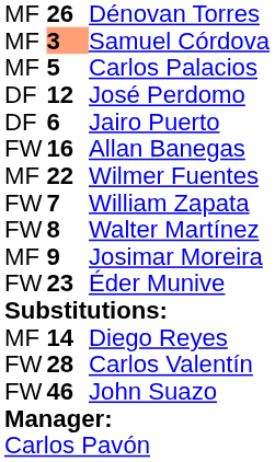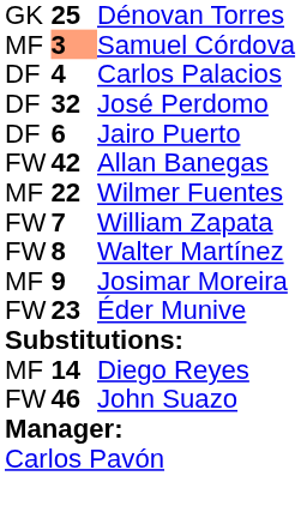 <table style = "font-size: 90%" cellspacing = "0" cellpadding = "0">
 <tr>
 <td colspan = 4></td>
 </tr>
 <tr>
 <th style="width:25px;"></th>
 <th style="width:25px;"></th>
 </tr>
 <tr>
-<td>MF</td>
-<td><strong>26</strong></td>
+<td>GK</td>
+<td><strong>25</strong></td>
 <td> <a href='#'>Dénovan Torres</a></td>
 </tr>
 <tr>
 <td>MF</td>
 <td style="background: lightsalmon;"><strong>3</strong></td>
 <td> <a href='#'>Samuel Córdova</a></td>
 <td></td>
 <td></td>
 </tr>
 <tr>
-<td>MF</td>
-<td><strong>5</strong></td>
+<td>DF</td>
+<td><strong>4</strong></td>
 <td> <a href='#'>Carlos Palacios</a></td>
 <td></td>
 <td></td>
 </tr>
 <tr>
 <td>DF</td>
-<td><strong>12</strong></td>
+<td><strong>32</strong></td>
 <td> <a href='#'>José Perdomo</a></td>
 <td></td>
 <td></td>
 </tr>
 <tr>
 <td>DF</td>
 <td><strong>6</strong></td>
 <td> <a href='#'>Jairo Puerto</a></td>
 </tr>
 <tr>
 <td>FW</td>
-<td><strong>16</strong></td>
+<td><strong>42</strong></td>
 <td> <a href='#'>Allan Banegas</a></td>
 </tr>
 <tr>
 <td>MF</td>
 <td><strong>22</strong></td>
 <td> <a href='#'>Wilmer Fuentes</a></td>
 <td></td>
 <td></td>
 </tr>
 <tr>
 <td>FW</td>
 <td><strong>7</strong></td>
 <td> <a href='#'>William Zapata</a></td>
 <td></td>
 <td></td>
 </tr>
 <tr>
 <td>FW</td>
 <td><strong>8</strong></td>
 <td> <a href='#'>Walter Martínez</a></td>
 <td></td>
 <td></td>
 </tr>
 <tr>
 <td>MF</td>
 <td><strong>9</strong></td>
 <td> <a href='#'>Josimar Moreira</a></td>
 <td></td>
 <td></td>
 </tr>
 <tr>
 <td>FW</td>
 <td><strong>23</strong></td>
 <td> <a href='#'>Éder Munive</a></td>
 </tr>
 <tr>
 <td colspan = 3><strong>Substitutions:</strong></td>
 </tr>
 <tr>
 <td>MF</td>
 <td><strong>14</strong></td>
 <td> <a href='#'>Diego Reyes</a></td>
 <td></td>
 <td></td>
 </tr>
 <tr>
 <td>FW</td>
-<td><strong>28</strong></td>
-<td> <a href='#'>Carlos Valentín</a></td>
-<td></td>
-<td></td>
-<td></td>
-<td></td>
-</tr>
-<tr>
-<td>FW</td>
 <td><strong>46</strong></td>
 <td> <a href='#'>John Suazo</a></td>
 <td></td>
 <td></td>
 </tr>
 <tr>
 <td colspan = 3><strong>Manager:</strong></td>
 </tr>
 <tr>
 <td colspan = 3> <a href='#'>Carlos Pavón</a></td>
 </tr>
 </table>
